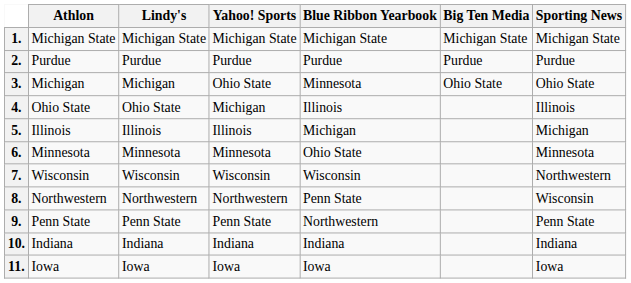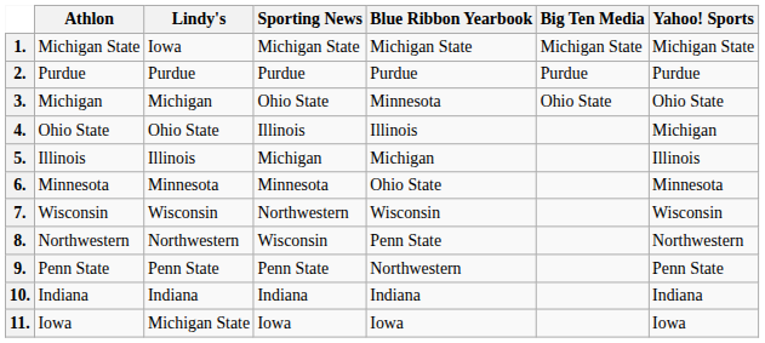 <table class="wikitable" style="white-space:nowrap; font-size:90%;">
 <tr>
 <td ! colspan=1 style="background:white; border-top-style:hidden; border-left-style:hidden;"></td>
 <th>Athlon</th>
 <th>Lindy's</th>
-<th>Yahoo! Sports</th>
+<th>Sporting News</th>
 <th>Blue Ribbon Yearbook</th>
 <th>Big Ten Media</th>
-<th>Sporting News</th>
+<th>Yahoo! Sports</th>
 </tr>
 <tr>
 <th>1.</th>
 <td>Michigan State</td>
-<td>Michigan State</td>
+<td>Iowa</td>
 <td>Michigan State</td>
 <td>Michigan State</td>
 <td>Michigan State</td>
 <td>Michigan State</td>
 </tr>
 <tr>
 <th>2.</th>
 <td>Purdue</td>
 <td>Purdue</td>
 <td>Purdue</td>
 <td>Purdue</td>
 <td>Purdue</td>
 <td>Purdue</td>
 </tr>
 <tr>
 <th>3.</th>
 <td>Michigan</td>
 <td>Michigan</td>
 <td>Ohio State</td>
 <td>Minnesota</td>
 <td>Ohio State</td>
 <td>Ohio State</td>
 </tr>
 <tr>
 <th>4.</th>
 <td>Ohio State</td>
 <td>Ohio State</td>
-<td>Michigan</td>
+<td>Illinois</td>
 <td>Illinois</td>
 <td></td>
-<td>Illinois</td>
+<td>Michigan</td>
 </tr>
 <tr>
 <th>5.</th>
 <td>Illinois</td>
 <td>Illinois</td>
-<td>Illinois</td>
+<td>Michigan</td>
 <td>Michigan</td>
 <td></td>
-<td>Michigan</td>
+<td>Illinois</td>
 </tr>
 <tr>
 <th>6.</th>
 <td>Minnesota</td>
 <td>Minnesota</td>
 <td>Minnesota</td>
 <td>Ohio State</td>
 <td></td>
 <td>Minnesota</td>
 </tr>
 <tr>
 <th>7.</th>
 <td>Wisconsin</td>
 <td>Wisconsin</td>
-<td>Wisconsin</td>
+<td>Northwestern</td>
 <td>Wisconsin</td>
 <td></td>
-<td>Northwestern</td>
+<td>Wisconsin</td>
 </tr>
 <tr>
 <th>8.</th>
 <td>Northwestern</td>
 <td>Northwestern</td>
-<td>Northwestern</td>
+<td>Wisconsin</td>
 <td>Penn State</td>
 <td></td>
-<td>Wisconsin</td>
+<td>Northwestern</td>
 </tr>
 <tr>
 <th>9.</th>
 <td>Penn State</td>
 <td>Penn State</td>
 <td>Penn State</td>
 <td>Northwestern</td>
 <td></td>
 <td>Penn State</td>
 </tr>
 <tr>
 <th>10.</th>
 <td>Indiana</td>
 <td>Indiana</td>
 <td>Indiana</td>
 <td>Indiana</td>
 <td></td>
 <td>Indiana</td>
 </tr>
 <tr>
 <th>11.</th>
 <td>Iowa</td>
-<td>Iowa</td>
+<td>Michigan State</td>
 <td>Iowa</td>
 <td>Iowa</td>
 <td></td>
 <td>Iowa</td>
 </tr>
 </table>
